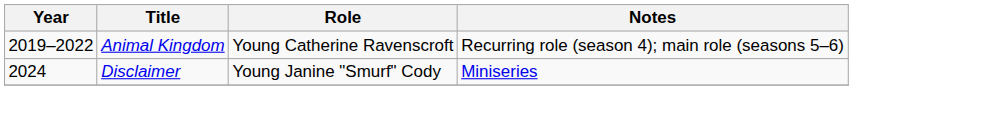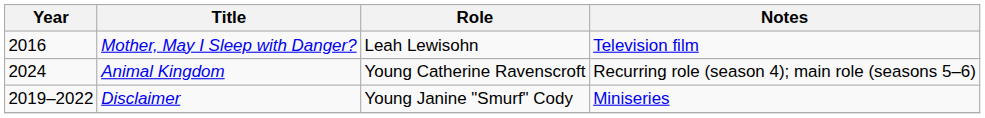 <table class="wikitable sortable">
 <tr>
 <th>Year</th>
 <th>Title</th>
 <th>Role</th>
 <th>Notes</th>
 </tr>
 <tr>
-<td>2019–2022</td>
+<td>2016</td>
+<td><em><a href='#'>Mother, May I Sleep with Danger?</a></em></td>
+<td>Leah Lewisohn</td>
+<td><a href='#'>Television film</a></td>
+</tr>
+<tr>
+<td>2024</td>
 <td><em><a href='#'>Animal Kingdom</a></em></td>
 <td>Young Catherine Ravenscroft</td>
 <td>Recurring role (season 4); main role (seasons 5–6)</td>
 </tr>
 <tr>
-<td>2024</td>
+<td>2019–2022</td>
 <td><em><a href='#'>Disclaimer</a></em></td>
 <td>Young Janine "Smurf" Cody</td>
 <td><a href='#'>Miniseries</a></td>
 </tr>
 <tr>
 </tr>
 </table>
